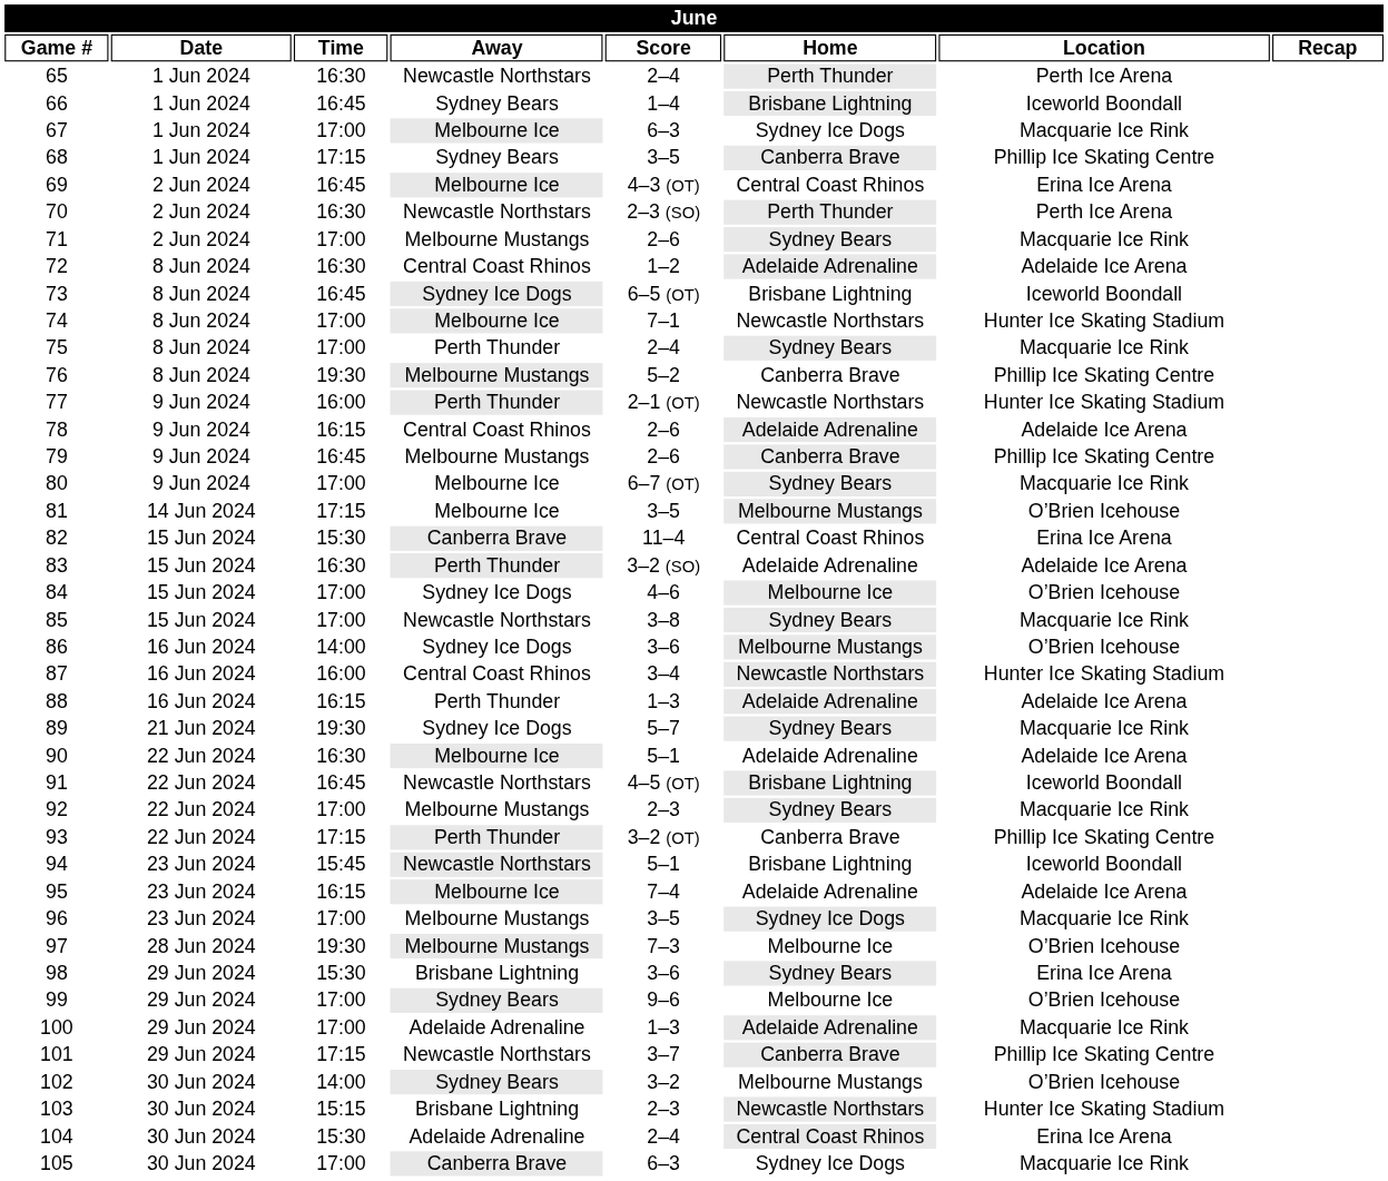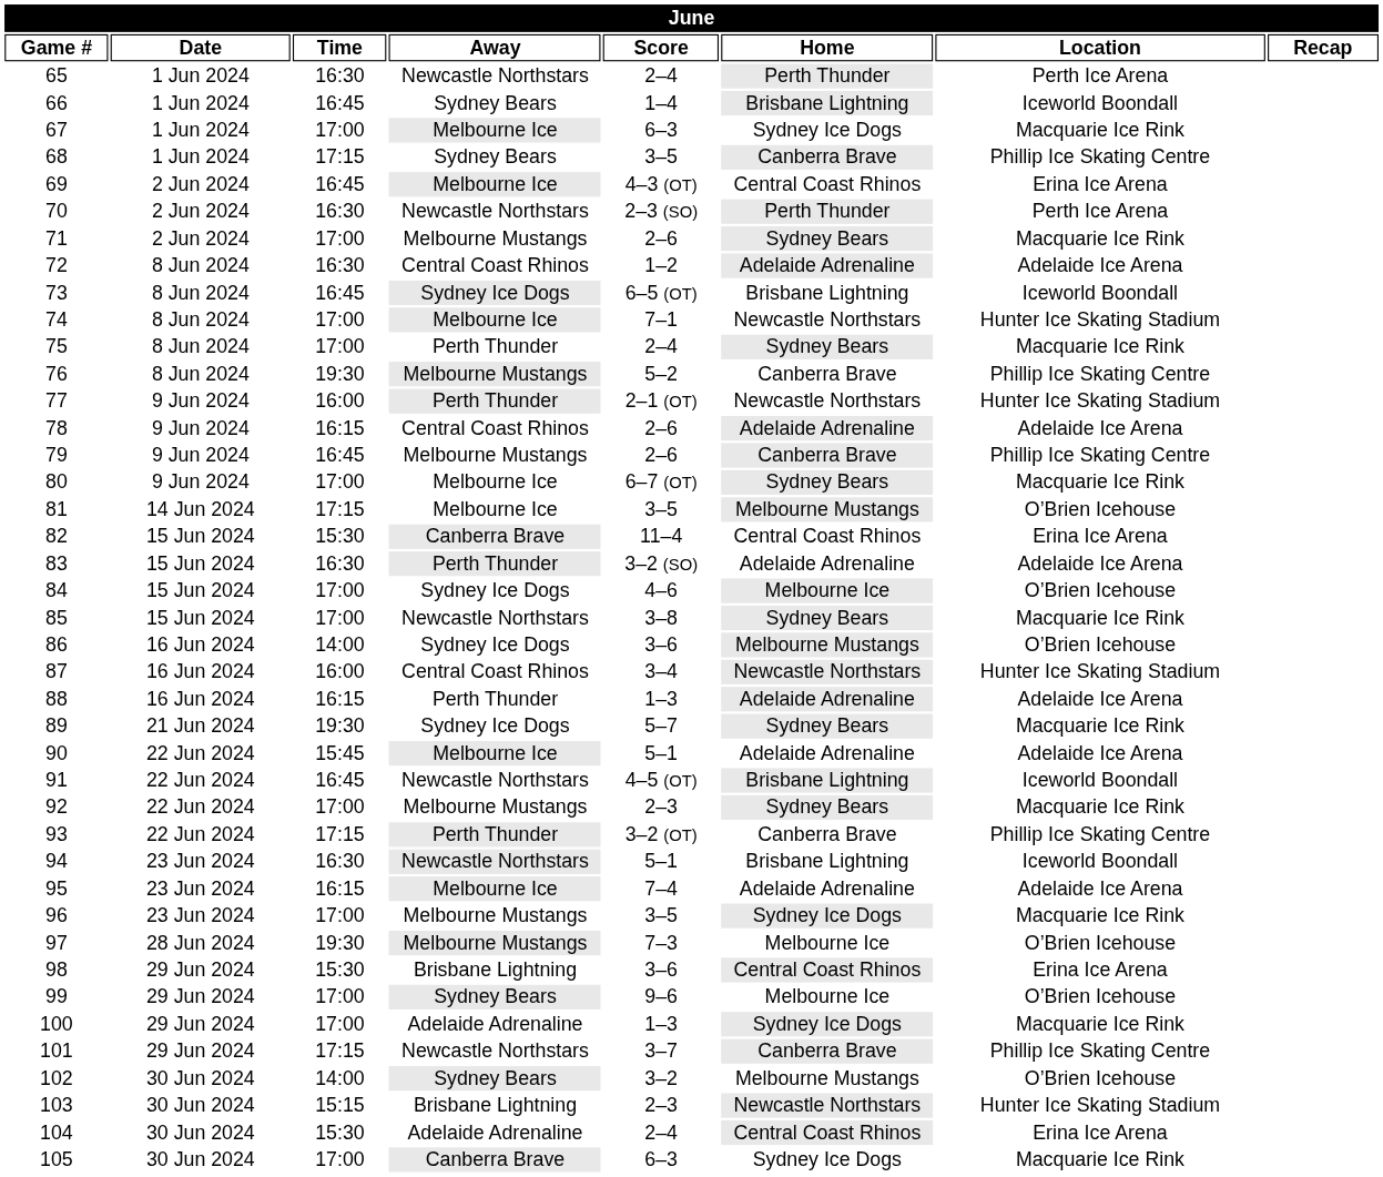 <table class="toccolours" style="width:70em;text-align: center">
 <tr>
 <th colspan="8" style="background:#000000;color:white;border:#000000 1px solid">June</th>
 </tr>
 <tr>
 <th style="background:#FFFFFF;color:black;border:#000000 1px solid; width: 40px">Game #</th>
 <th style="background:#FFFFFF;color:black;border:#000000 1px solid; width: 80px">Date</th>
 <th style="background:#FFFFFF;color:black;border:#000000 1px solid; width: 40px">Time</th>
 <th style="background:#FFFFFF;color:black;border:#000000 1px solid; width: 95px">Away</th>
 <th style="background:#FFFFFF;color:black;border:#000000 1px solid; width: 50px">Score</th>
 <th style="background:#FFFFFF;color:black;border:#000000 1px solid; width: 95px">Home</th>
 <th style="background:#FFFFFF;color:black;border:#000000 1px solid; width: 150px">Location</th>
 <th style="background:#FFFFFF;color:black;border:#000000 1px solid; width: 40px">Recap</th>
 </tr>
 <tr>
 <td>65</td>
 <td>1 Jun 2024</td>
 <td>16:30</td>
 <td>Newcastle Northstars</td>
 <td>2–4</td>
 <td bgcolor="#e8e8e8">Perth Thunder</td>
 <td>Perth Ice Arena</td>
 <td></td>
 </tr>
 <tr>
 <td>66</td>
 <td>1 Jun 2024</td>
 <td>16:45</td>
 <td>Sydney Bears</td>
 <td>1–4</td>
 <td bgcolor="#e8e8e8">Brisbane Lightning</td>
 <td>Iceworld Boondall</td>
 <td></td>
 </tr>
 <tr>
 <td>67</td>
 <td>1 Jun 2024</td>
 <td>17:00</td>
 <td bgcolor="#e8e8e8">Melbourne Ice</td>
 <td>6–3</td>
 <td>Sydney Ice Dogs</td>
 <td>Macquarie Ice Rink</td>
 <td></td>
 </tr>
 <tr>
 <td>68</td>
 <td>1 Jun 2024</td>
 <td>17:15</td>
 <td>Sydney Bears</td>
 <td>3–5</td>
 <td bgcolor="#e8e8e8">Canberra Brave</td>
 <td>Phillip Ice Skating Centre</td>
 <td></td>
 </tr>
 <tr>
 <td>69</td>
 <td>2 Jun 2024</td>
 <td>16:45</td>
 <td bgcolor="#e8e8e8">Melbourne Ice</td>
 <td>4–3 <small>(OT)</small></td>
 <td>Central Coast Rhinos</td>
 <td>Erina Ice Arena</td>
 <td></td>
 </tr>
 <tr>
 <td>70</td>
 <td>2 Jun 2024</td>
 <td>16:30</td>
 <td>Newcastle Northstars</td>
 <td>2–3 <small>(SO)</small></td>
 <td bgcolor="#e8e8e8">Perth Thunder</td>
 <td>Perth Ice Arena</td>
 <td></td>
 </tr>
 <tr>
 <td>71</td>
 <td>2 Jun 2024</td>
 <td>17:00</td>
 <td>Melbourne Mustangs</td>
 <td>2–6</td>
 <td bgcolor="#e8e8e8">Sydney Bears</td>
 <td>Macquarie Ice Rink</td>
 <td></td>
 </tr>
 <tr>
 <td>72</td>
 <td>8 Jun 2024</td>
 <td>16:30</td>
 <td>Central Coast Rhinos</td>
 <td>1–2</td>
 <td bgcolor="#e8e8e8">Adelaide Adrenaline</td>
 <td>Adelaide Ice Arena</td>
 <td></td>
 </tr>
 <tr>
 <td>73</td>
 <td>8 Jun 2024</td>
 <td>16:45</td>
 <td bgcolor="#e8e8e8">Sydney Ice Dogs</td>
 <td>6–5 <small>(OT)</small></td>
 <td>Brisbane Lightning</td>
 <td>Iceworld Boondall</td>
 <td></td>
 </tr>
 <tr>
 <td>74</td>
 <td>8 Jun 2024</td>
 <td>17:00</td>
 <td bgcolor="#e8e8e8">Melbourne Ice</td>
 <td>7–1</td>
 <td>Newcastle Northstars</td>
 <td>Hunter Ice Skating Stadium</td>
 <td></td>
 </tr>
 <tr>
 <td>75</td>
 <td>8 Jun 2024</td>
 <td>17:00</td>
 <td>Perth Thunder</td>
 <td>2–4</td>
 <td bgcolor="#e8e8e8">Sydney Bears</td>
 <td>Macquarie Ice Rink</td>
 <td></td>
 </tr>
 <tr>
 <td>76</td>
 <td>8 Jun 2024</td>
 <td>19:30</td>
 <td bgcolor="#e8e8e8">Melbourne Mustangs</td>
 <td>5–2</td>
 <td>Canberra Brave</td>
 <td>Phillip Ice Skating Centre</td>
 <td></td>
 </tr>
 <tr>
 <td>77</td>
 <td>9 Jun 2024</td>
 <td>16:00</td>
 <td bgcolor="#e8e8e8">Perth Thunder</td>
 <td>2–1 <small>(OT)</small></td>
 <td>Newcastle Northstars</td>
 <td>Hunter Ice Skating Stadium</td>
 <td></td>
 </tr>
 <tr>
 <td>78</td>
 <td>9 Jun 2024</td>
 <td>16:15</td>
 <td>Central Coast Rhinos</td>
 <td>2–6</td>
 <td bgcolor="#e8e8e8">Adelaide Adrenaline</td>
 <td>Adelaide Ice Arena</td>
 <td></td>
 </tr>
 <tr>
 <td>79</td>
 <td>9 Jun 2024</td>
 <td>16:45</td>
 <td>Melbourne Mustangs</td>
 <td>2–6</td>
 <td bgcolor="#e8e8e8">Canberra Brave</td>
 <td>Phillip Ice Skating Centre</td>
 <td></td>
 </tr>
 <tr>
 <td>80</td>
 <td>9 Jun 2024</td>
 <td>17:00</td>
 <td>Melbourne Ice</td>
 <td>6–7 <small>(OT)</small></td>
 <td bgcolor="#e8e8e8">Sydney Bears</td>
 <td>Macquarie Ice Rink</td>
 <td></td>
 </tr>
 <tr>
 <td>81</td>
 <td>14 Jun 2024</td>
 <td>17:15</td>
 <td>Melbourne Ice</td>
 <td>3–5</td>
 <td bgcolor="#e8e8e8">Melbourne Mustangs</td>
 <td>O’Brien Icehouse</td>
 <td></td>
 </tr>
 <tr>
 <td>82</td>
 <td>15 Jun 2024</td>
 <td>15:30</td>
 <td bgcolor="#e8e8e8">Canberra Brave</td>
 <td>11–4</td>
 <td>Central Coast Rhinos</td>
 <td>Erina Ice Arena</td>
 <td></td>
 </tr>
 <tr>
 <td>83</td>
 <td>15 Jun 2024</td>
 <td>16:30</td>
 <td bgcolor="#e8e8e8">Perth Thunder</td>
 <td>3–2 <small>(SO)</small></td>
 <td>Adelaide Adrenaline</td>
 <td>Adelaide Ice Arena</td>
 <td></td>
 </tr>
 <tr>
 <td>84</td>
 <td>15 Jun 2024</td>
 <td>17:00</td>
 <td>Sydney Ice Dogs</td>
 <td>4–6</td>
 <td bgcolor="#e8e8e8">Melbourne Ice</td>
 <td>O’Brien Icehouse</td>
 <td></td>
 </tr>
 <tr>
 <td>85</td>
 <td>15 Jun 2024</td>
 <td>17:00</td>
 <td>Newcastle Northstars</td>
 <td>3–8</td>
 <td bgcolor="#e8e8e8">Sydney Bears</td>
 <td>Macquarie Ice Rink</td>
 <td></td>
 </tr>
 <tr>
 <td>86</td>
 <td>16 Jun 2024</td>
 <td>14:00</td>
 <td>Sydney Ice Dogs</td>
 <td>3–6</td>
 <td bgcolor="#e8e8e8">Melbourne Mustangs</td>
 <td>O’Brien Icehouse</td>
 <td></td>
 </tr>
 <tr>
 <td>87</td>
 <td>16 Jun 2024</td>
 <td>16:00</td>
 <td>Central Coast Rhinos</td>
 <td>3–4</td>
 <td bgcolor="#e8e8e8">Newcastle Northstars</td>
 <td>Hunter Ice Skating Stadium</td>
 <td></td>
 </tr>
 <tr>
 <td>88</td>
 <td>16 Jun 2024</td>
 <td>16:15</td>
 <td>Perth Thunder</td>
 <td>1–3</td>
 <td bgcolor="#e8e8e8">Adelaide Adrenaline</td>
 <td>Adelaide Ice Arena</td>
 <td></td>
 </tr>
 <tr>
 <td>89</td>
 <td>21 Jun 2024</td>
 <td>19:30</td>
 <td>Sydney Ice Dogs</td>
 <td>5–7</td>
 <td bgcolor="#e8e8e8">Sydney Bears</td>
 <td>Macquarie Ice Rink</td>
 <td></td>
 </tr>
 <tr>
 <td>90</td>
 <td>22 Jun 2024</td>
-<td>16:30</td>
+<td>15:45</td>
 <td bgcolor="#e8e8e8">Melbourne Ice</td>
 <td>5–1</td>
 <td>Adelaide Adrenaline</td>
 <td>Adelaide Ice Arena</td>
 <td></td>
 </tr>
 <tr>
 <td>91</td>
 <td>22 Jun 2024</td>
 <td>16:45</td>
 <td>Newcastle Northstars</td>
 <td>4–5 <small>(OT)</small></td>
 <td bgcolor="#e8e8e8">Brisbane Lightning</td>
 <td>Iceworld Boondall</td>
 <td></td>
 </tr>
 <tr>
 <td>92</td>
 <td>22 Jun 2024</td>
 <td>17:00</td>
 <td>Melbourne Mustangs</td>
 <td>2–3</td>
 <td bgcolor="#e8e8e8">Sydney Bears</td>
 <td>Macquarie Ice Rink</td>
 <td></td>
 </tr>
 <tr>
 <td>93</td>
 <td>22 Jun 2024</td>
 <td>17:15</td>
 <td bgcolor="#e8e8e8">Perth Thunder</td>
 <td>3–2 <small>(OT)</small></td>
 <td>Canberra Brave</td>
 <td>Phillip Ice Skating Centre</td>
 <td></td>
 </tr>
 <tr>
 <td>94</td>
 <td>23 Jun 2024</td>
-<td>15:45</td>
+<td>16:30</td>
 <td bgcolor="#e8e8e8">Newcastle Northstars</td>
 <td>5–1</td>
 <td>Brisbane Lightning</td>
 <td>Iceworld Boondall</td>
 <td></td>
 </tr>
 <tr>
 <td>95</td>
 <td>23 Jun 2024</td>
 <td>16:15</td>
 <td bgcolor="#e8e8e8">Melbourne Ice</td>
 <td>7–4</td>
 <td>Adelaide Adrenaline</td>
 <td>Adelaide Ice Arena</td>
 <td></td>
 </tr>
 <tr>
 <td>96</td>
 <td>23 Jun 2024</td>
 <td>17:00</td>
 <td>Melbourne Mustangs</td>
 <td>3–5</td>
 <td bgcolor="#e8e8e8">Sydney Ice Dogs</td>
 <td>Macquarie Ice Rink</td>
 <td></td>
 </tr>
 <tr>
 <td>97</td>
 <td>28 Jun 2024</td>
 <td>19:30</td>
 <td bgcolor="#e8e8e8">Melbourne Mustangs</td>
 <td>7–3</td>
 <td>Melbourne Ice</td>
 <td>O’Brien Icehouse</td>
 <td></td>
 </tr>
 <tr>
 <td>98</td>
 <td>29 Jun 2024</td>
 <td>15:30</td>
 <td>Brisbane Lightning</td>
 <td>3–6</td>
-<td bgcolor="#e8e8e8">Sydney Bears</td>
+<td bgcolor="#e8e8e8">Central Coast Rhinos</td>
 <td>Erina Ice Arena</td>
 <td></td>
 </tr>
 <tr>
 <td>99</td>
 <td>29 Jun 2024</td>
 <td>17:00</td>
 <td bgcolor="#e8e8e8">Sydney Bears</td>
 <td>9–6</td>
 <td>Melbourne Ice</td>
 <td>O’Brien Icehouse</td>
 <td></td>
 </tr>
 <tr>
 <td>100</td>
 <td>29 Jun 2024</td>
 <td>17:00</td>
 <td>Adelaide Adrenaline</td>
 <td>1–3</td>
-<td bgcolor="#e8e8e8">Adelaide Adrenaline</td>
+<td bgcolor="#e8e8e8">Sydney Ice Dogs</td>
 <td>Macquarie Ice Rink</td>
 <td></td>
 </tr>
 <tr>
 <td>101</td>
 <td>29 Jun 2024</td>
 <td>17:15</td>
 <td>Newcastle Northstars</td>
 <td>3–7</td>
 <td bgcolor="#e8e8e8">Canberra Brave</td>
 <td>Phillip Ice Skating Centre</td>
 <td></td>
 </tr>
 <tr>
 <td>102</td>
 <td>30 Jun 2024</td>
 <td>14:00</td>
 <td bgcolor="#e8e8e8">Sydney Bears</td>
 <td>3–2</td>
 <td>Melbourne Mustangs</td>
 <td>O’Brien Icehouse</td>
 <td></td>
 </tr>
 <tr>
 <td>103</td>
 <td>30 Jun 2024</td>
 <td>15:15</td>
 <td>Brisbane Lightning</td>
 <td>2–3</td>
 <td bgcolor="#e8e8e8">Newcastle Northstars</td>
 <td>Hunter Ice Skating Stadium</td>
 <td></td>
 </tr>
 <tr>
 <td>104</td>
 <td>30 Jun 2024</td>
 <td>15:30</td>
 <td>Adelaide Adrenaline</td>
 <td>2–4</td>
 <td bgcolor="#e8e8e8">Central Coast Rhinos</td>
 <td>Erina Ice Arena</td>
 <td></td>
 </tr>
 <tr>
 <td>105</td>
 <td>30 Jun 2024</td>
 <td>17:00</td>
 <td bgcolor="#e8e8e8">Canberra Brave</td>
 <td>6–3</td>
 <td>Sydney Ice Dogs</td>
 <td>Macquarie Ice Rink</td>
 <td></td>
 </tr>
 <tr>
 </tr>
 </table>
